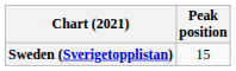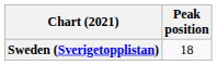 <table class="wikitable plainrowheaders" style="text-align:center">
 <tr>
 <th scope="col">Chart (2021)</th>
 <th scope="col">Peak<br>position</th>
 </tr>
 <tr>
 <th scope="row">Sweden (<a href='#'>Sverigetopplistan</a>)</th>
-<td>15</td>
+<td>18</td>
 </tr>
 </table>
